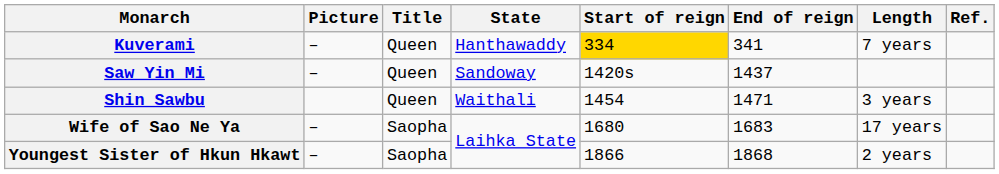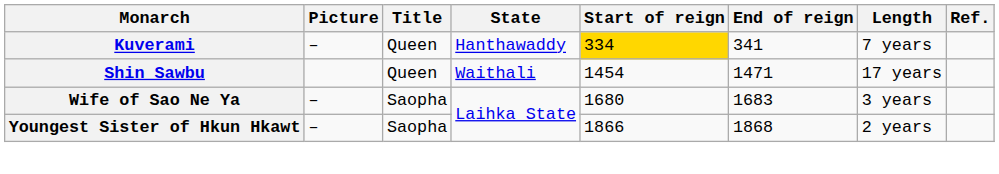 <table class="wikitable sortable">
 <tr>
 <th>Monarch</th>
 <th>Picture</th>
 <th>Title</th>
 <th>State</th>
 <th>Start of reign</th>
 <th>End of reign</th>
 <th>Length</th>
 <th>Ref.</th>
 </tr>
 <tr>
 <th><a href='#'>Kuverami</a></th>
 <td>–</td>
 <td>Queen</td>
 <td><a href='#'>Hanthawaddy</a></td>
 <td style="background: gold;">334</td>
 <td>341</td>
 <td>7 years</td>
 <td></td>
 </tr>
 <tr>
-<th><a href='#'>Saw Yin Mi</a></th>
-<td>–</td>
-<td>Queen</td>
-<td><a href='#'>Sandoway</a></td>
-<td>1420s</td>
-<td>1437</td>
-<td></td>
-<td></td>
-</tr>
-<tr>
 <th><a href='#'>Shin Sawbu</a></th>
 <td></td>
 <td>Queen</td>
 <td><a href='#'>Waithali</a></td>
 <td>1454</td>
 <td>1471</td>
-<td>3 years</td>
+<td>17 years</td>
 <td></td>
 </tr>
 <tr>
 <th>Wife of Sao Ne Ya</th>
 <td>–</td>
 <td>Saopha</td>
 <td rowspan="2"><a href='#'>Laihka State</a></td>
 <td>1680</td>
 <td>1683</td>
-<td>17 years</td>
+<td>3 years</td>
 <td></td>
 </tr>
 <tr>
 <th>Youngest Sister of Hkun Hkawt</th>
 <td>–</td>
 <td>Saopha</td>
 <td>1866</td>
 <td>1868</td>
 <td>2 years</td>
 <td></td>
 </tr>
 </table>
